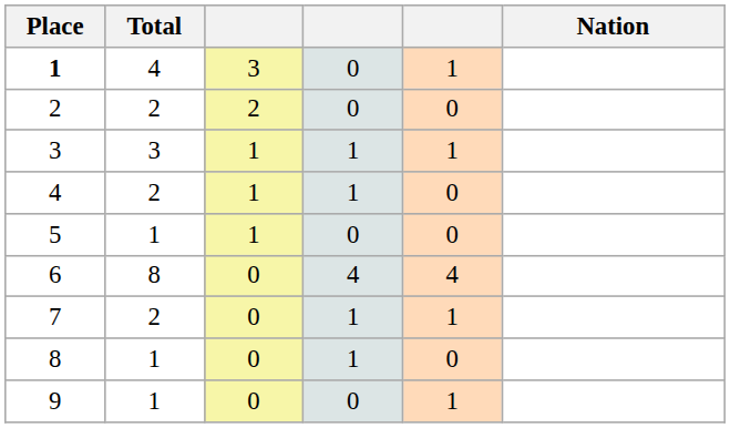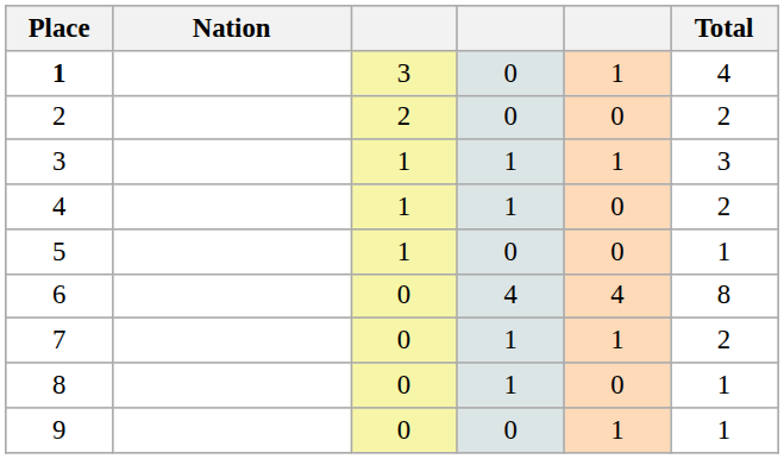 <table class=wikitable style="border:1px solid #AAAAAA;font-size:90%">
 <tr bgcolor="#EFEFEF">
 <th width=50>Place</th>
-<th width=50>Total</th>
+<th width=120>Nation</th>
 <th width=50></th>
 <th width=50></th>
 <th width=50></th>
-<th width=120>Nation</th>
+<th width=50>Total</th>
 </tr>
 <tr align="center" valign="top" bgcolor="#FFFFFF">
 <td><strong>1</strong></td>
-<td>4</td>
+<td align="left"><strong></strong></td>
 <td style="background:#F7F6A8;">3</td>
 <td style="background:#DCE5E5;">0</td>
 <td style="background:#FFDAB9;">1</td>
-<td align="left"><strong></strong></td>
+<td>4</td>
 </tr>
 <tr align="center" valign="top" bgcolor="#FFFFFF">
 <td>2</td>
-<td>2</td>
+<td align="left"></td>
 <td style="background:#F7F6A8;">2</td>
 <td style="background:#DCE5E5;">0</td>
 <td style="background:#FFDAB9;">0</td>
-<td align="left"></td>
+<td>2</td>
 </tr>
 <tr align="center" valign="top" bgcolor="#FFFFFF">
 <td>3</td>
-<td>3</td>
+<td align="left"></td>
 <td style="background:#F7F6A8;">1</td>
 <td style="background:#DCE5E5;">1</td>
 <td style="background:#FFDAB9;">1</td>
-<td align="left"></td>
+<td>3</td>
 </tr>
 <tr align="center" valign="top" bgcolor="#FFFFFF">
 <td>4</td>
-<td>2</td>
+<td align="left"></td>
 <td style="background:#F7F6A8;">1</td>
 <td style="background:#DCE5E5;">1</td>
 <td style="background:#FFDAB9;">0</td>
-<td align="left"></td>
+<td>2</td>
 </tr>
 <tr align="center" valign="top" bgcolor="#FFFFFF">
 <td>5</td>
-<td>1</td>
+<td align="left"></td>
 <td style="background:#F7F6A8;">1</td>
 <td style="background:#DCE5E5;">0</td>
 <td style="background:#FFDAB9;">0</td>
-<td align="left"></td>
+<td>1</td>
 </tr>
 <tr align="center" valign="top" bgcolor="#FFFFFF">
 <td>6</td>
-<td>8</td>
+<td align="left"> </td>
 <td style="background:#F7F6A8;">0</td>
 <td style="background:#DCE5E5;">4</td>
 <td style="background:#FFDAB9;">4</td>
-<td align="left"> </td>
+<td>8</td>
 </tr>
 <tr align="center" valign="top" bgcolor="#FFFFFF">
 <td>7</td>
-<td>2</td>
+<td align="left"></td>
 <td style="background:#F7F6A8;">0</td>
 <td style="background:#DCE5E5;">1</td>
 <td style="background:#FFDAB9;">1</td>
-<td align="left"></td>
+<td>2</td>
 </tr>
 <tr align="center" valign="top" bgcolor="#FFFFFF">
 <td>8</td>
-<td>1</td>
+<td align="left"></td>
 <td style="background:#F7F6A8;">0</td>
 <td style="background:#DCE5E5;">1</td>
 <td style="background:#FFDAB9;">0</td>
-<td align="left"></td>
+<td>1</td>
 </tr>
 <tr align="center" valign="top" bgcolor="#FFFFFF">
 <td>9</td>
-<td>1</td>
+<td align="left"></td>
 <td style="background:#F7F6A8;">0</td>
 <td style="background:#DCE5E5;">0</td>
 <td style="background:#FFDAB9;">1</td>
-<td align="left"></td>
+<td>1</td>
 </tr>
 </table>
